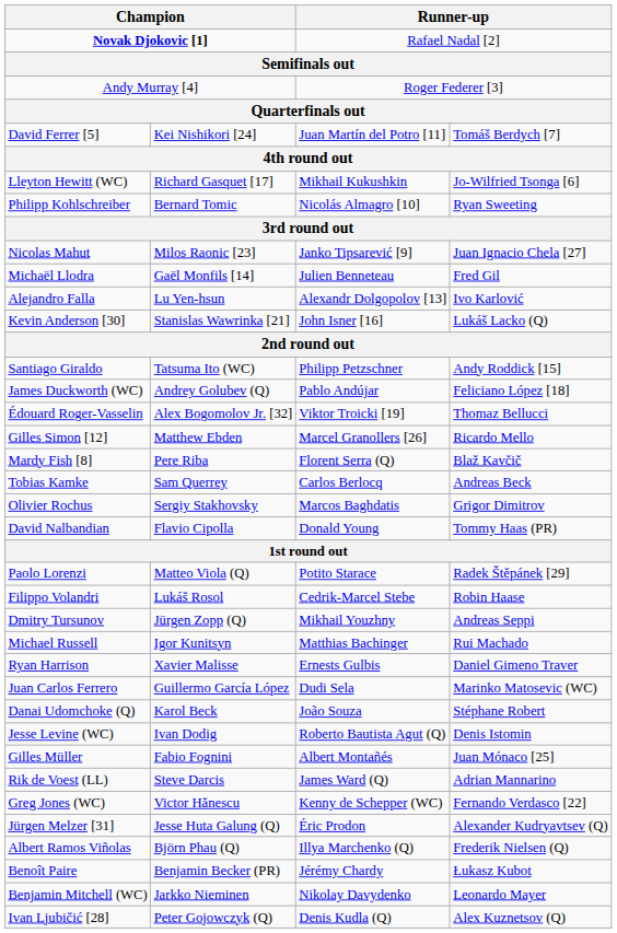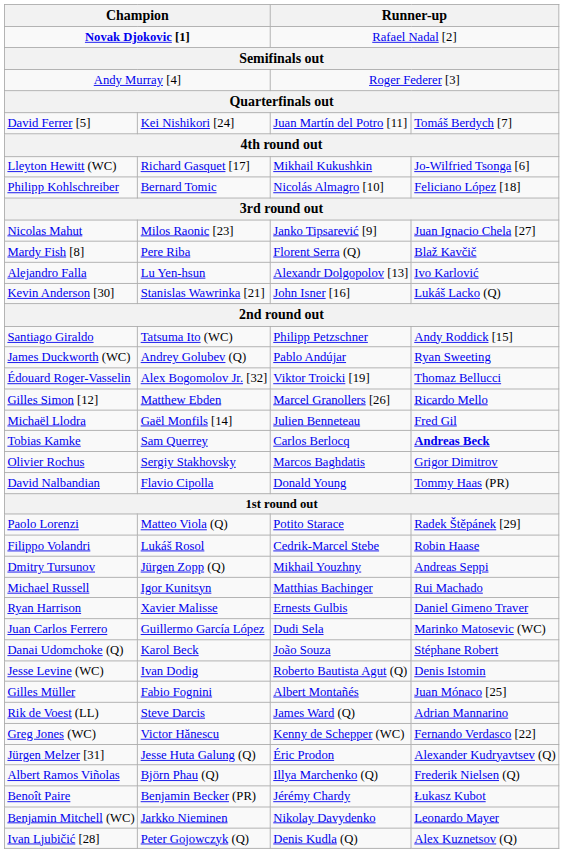 <table class="wikitable collapsible collapsed" style="font-size:90%">
 <tr style="font-size:110%">
 <th colspan="2"><strong>Champion</strong></th>
 <th colspan="2">Runner-up</th>
 </tr>
 <tr style="text-align:center;">
 <td colspan="2"> <strong><a href='#'>Novak Djokovic</a> [1]</strong></td>
 <td colspan="2"> <a href='#'>Rafael Nadal</a> [2]</td>
 </tr>
 <tr style="font-size:110%">
 <th colspan="4">Semifinals out</th>
 </tr>
 <tr style="text-align:center;">
 <td colspan="2"> <a href='#'>Andy Murray</a> [4]</td>
 <td colspan="2"> <a href='#'>Roger Federer</a> [3]</td>
 </tr>
 <tr style="font-size:110%">
 <th colspan="4">Quarterfinals out</th>
 </tr>
 <tr>
 <td> <a href='#'>David Ferrer</a> [5]</td>
 <td> <a href='#'>Kei Nishikori</a> [24]</td>
 <td> <a href='#'>Juan Martín del Potro</a> [11]</td>
 <td> <a href='#'>Tomáš Berdych</a> [7]</td>
 </tr>
 <tr style="font-size:110%">
 <th colspan="4">4th round out</th>
 </tr>
 <tr>
 <td> <a href='#'>Lleyton Hewitt</a> (WC)</td>
 <td> <a href='#'>Richard Gasquet</a> [17]</td>
 <td> <a href='#'>Mikhail Kukushkin</a></td>
 <td> <a href='#'>Jo-Wilfried Tsonga</a> [6]</td>
 </tr>
 <tr>
 <td> <a href='#'>Philipp Kohlschreiber</a></td>
 <td> <a href='#'>Bernard Tomic</a></td>
 <td> <a href='#'>Nicolás Almagro</a> [10]</td>
-<td> <a href='#'>Ryan Sweeting</a></td>
+<td> <a href='#'>Feliciano López</a> [18]</td>
 </tr>
 <tr style="font-size:110%">
 <th colspan="4">3rd round out</th>
 </tr>
 <tr>
 <td> <a href='#'>Nicolas Mahut</a></td>
 <td> <a href='#'>Milos Raonic</a> [23]</td>
 <td> <a href='#'>Janko Tipsarević</a> [9]</td>
 <td> <a href='#'>Juan Ignacio Chela</a> [27]</td>
 </tr>
 <tr>
-<td> <a href='#'>Michaël Llodra</a></td>
-<td> <a href='#'>Gaël Monfils</a> [14]</td>
-<td> <a href='#'>Julien Benneteau</a></td>
-<td> <a href='#'>Fred Gil</a></td>
+<td> <a href='#'>Mardy Fish</a> [8]</td>
+<td> <a href='#'>Pere Riba</a></td>
+<td> <a href='#'>Florent Serra</a> (Q)</td>
+<td> <a href='#'>Blaž Kavčič</a></td>
 </tr>
 <tr>
 <td> <a href='#'>Alejandro Falla</a></td>
 <td> <a href='#'>Lu Yen-hsun</a></td>
 <td> <a href='#'>Alexandr Dolgopolov</a> [13]</td>
 <td> <a href='#'>Ivo Karlović</a></td>
 </tr>
 <tr>
 <td> <a href='#'>Kevin Anderson</a> [30]</td>
 <td> <a href='#'>Stanislas Wawrinka</a> [21]</td>
 <td> <a href='#'>John Isner</a> [16]</td>
 <td> <a href='#'>Lukáš Lacko</a> (Q)</td>
 </tr>
 <tr style="font-size:110%">
 <th colspan="4">2nd round out</th>
 </tr>
 <tr>
 <td> <a href='#'>Santiago Giraldo</a></td>
 <td> <a href='#'>Tatsuma Ito</a> (WC)</td>
 <td> <a href='#'>Philipp Petzschner</a></td>
 <td> <a href='#'>Andy Roddick</a> [15]</td>
 </tr>
 <tr>
 <td> <a href='#'>James Duckworth</a> (WC)</td>
 <td> <a href='#'>Andrey Golubev</a> (Q)</td>
 <td> <a href='#'>Pablo Andújar</a></td>
-<td> <a href='#'>Feliciano López</a> [18]</td>
+<td> <a href='#'>Ryan Sweeting</a></td>
 </tr>
 <tr>
 <td> <a href='#'>Édouard Roger-Vasselin</a></td>
 <td> <a href='#'>Alex Bogomolov Jr.</a> [32]</td>
 <td> <a href='#'>Viktor Troicki</a> [19]</td>
 <td> <a href='#'>Thomaz Bellucci</a></td>
 </tr>
 <tr>
 <td> <a href='#'>Gilles Simon</a> [12]</td>
 <td> <a href='#'>Matthew Ebden</a></td>
 <td> <a href='#'>Marcel Granollers</a> [26]</td>
 <td> <a href='#'>Ricardo Mello</a></td>
 </tr>
 <tr>
-<td> <a href='#'>Mardy Fish</a> [8]</td>
-<td> <a href='#'>Pere Riba</a></td>
-<td> <a href='#'>Florent Serra</a> (Q)</td>
-<td> <a href='#'>Blaž Kavčič</a></td>
+<td> <a href='#'>Michaël Llodra</a></td>
+<td> <a href='#'>Gaël Monfils</a> [14]</td>
+<td> <a href='#'>Julien Benneteau</a></td>
+<td> <a href='#'>Fred Gil</a></td>
 </tr>
 <tr>
 <td> <a href='#'>Tobias Kamke</a></td>
 <td> <a href='#'>Sam Querrey</a></td>
 <td> <a href='#'>Carlos Berlocq</a></td>
-<td> <a href='#'>Andreas Beck</a></td>
+<td><strong> <a href='#'>Andreas Beck</a></strong></td>
 </tr>
 <tr>
 <td> <a href='#'>Olivier Rochus</a></td>
 <td> <a href='#'>Sergiy Stakhovsky</a></td>
 <td> <a href='#'>Marcos Baghdatis</a></td>
 <td> <a href='#'>Grigor Dimitrov</a></td>
 </tr>
 <tr>
 <td> <a href='#'>David Nalbandian</a></td>
 <td> <a href='#'>Flavio Cipolla</a></td>
 <td> <a href='#'>Donald Young</a></td>
 <td> <a href='#'>Tommy Haas</a> (PR)</td>
 </tr>
 <tr stye="font-size:110%">
 <th colspan="4">1st round out</th>
 </tr>
 <tr>
 <td> <a href='#'>Paolo Lorenzi</a></td>
 <td> <a href='#'>Matteo Viola</a> (Q)</td>
 <td> <a href='#'>Potito Starace</a></td>
 <td> <a href='#'>Radek Štěpánek</a> [29]</td>
 </tr>
 <tr>
 <td> <a href='#'>Filippo Volandri</a></td>
 <td> <a href='#'>Lukáš Rosol</a></td>
 <td> <a href='#'>Cedrik-Marcel Stebe</a></td>
 <td> <a href='#'>Robin Haase</a></td>
 </tr>
 <tr>
 <td> <a href='#'>Dmitry Tursunov</a></td>
 <td> <a href='#'>Jürgen Zopp</a> (Q)</td>
 <td> <a href='#'>Mikhail Youzhny</a></td>
 <td> <a href='#'>Andreas Seppi</a></td>
 </tr>
 <tr>
 <td> <a href='#'>Michael Russell</a></td>
 <td> <a href='#'>Igor Kunitsyn</a></td>
 <td> <a href='#'>Matthias Bachinger</a></td>
 <td> <a href='#'>Rui Machado</a></td>
 </tr>
 <tr>
 <td> <a href='#'>Ryan Harrison</a></td>
 <td> <a href='#'>Xavier Malisse</a></td>
 <td> <a href='#'>Ernests Gulbis</a></td>
 <td> <a href='#'>Daniel Gimeno Traver</a></td>
 </tr>
 <tr>
 <td> <a href='#'>Juan Carlos Ferrero</a></td>
 <td> <a href='#'>Guillermo García López</a></td>
 <td> <a href='#'>Dudi Sela</a></td>
 <td> <a href='#'>Marinko Matosevic</a> (WC)</td>
 </tr>
 <tr>
 <td> <a href='#'>Danai Udomchoke</a> (Q)</td>
 <td> <a href='#'>Karol Beck</a></td>
 <td> <a href='#'>João Souza</a></td>
 <td> <a href='#'>Stéphane Robert</a></td>
 </tr>
 <tr>
 <td> <a href='#'>Jesse Levine</a> (WC)</td>
 <td> <a href='#'>Ivan Dodig</a></td>
 <td> <a href='#'>Roberto Bautista Agut</a> (Q)</td>
 <td> <a href='#'>Denis Istomin</a></td>
 </tr>
 <tr>
 <td> <a href='#'>Gilles Müller</a></td>
 <td> <a href='#'>Fabio Fognini</a></td>
 <td> <a href='#'>Albert Montañés</a></td>
 <td> <a href='#'>Juan Mónaco</a> [25]</td>
 </tr>
 <tr>
 <td> <a href='#'>Rik de Voest</a> (LL)</td>
 <td> <a href='#'>Steve Darcis</a></td>
 <td> <a href='#'>James Ward</a> (Q)</td>
 <td> <a href='#'>Adrian Mannarino</a></td>
 </tr>
 <tr>
 <td> <a href='#'>Greg Jones</a> (WC)</td>
 <td> <a href='#'>Victor Hănescu</a></td>
 <td> <a href='#'>Kenny de Schepper</a> (WC)</td>
 <td> <a href='#'>Fernando Verdasco</a> [22]</td>
 </tr>
 <tr>
 <td> <a href='#'>Jürgen Melzer</a> [31]</td>
 <td> <a href='#'>Jesse Huta Galung</a> (Q)</td>
 <td> <a href='#'>Éric Prodon</a></td>
 <td> <a href='#'>Alexander Kudryavtsev</a> (Q)</td>
 </tr>
 <tr>
 <td> <a href='#'>Albert Ramos Viñolas</a></td>
 <td> <a href='#'>Björn Phau</a> (Q)</td>
 <td> <a href='#'>Illya Marchenko</a> (Q)</td>
 <td> <a href='#'>Frederik Nielsen</a> (Q)</td>
 </tr>
 <tr>
 <td> <a href='#'>Benoît Paire</a></td>
 <td> <a href='#'>Benjamin Becker</a> (PR)</td>
 <td> <a href='#'>Jérémy Chardy</a></td>
 <td> <a href='#'>Łukasz Kubot</a></td>
 </tr>
 <tr>
 <td> <a href='#'>Benjamin Mitchell</a> (WC)</td>
 <td> <a href='#'>Jarkko Nieminen</a></td>
 <td> <a href='#'>Nikolay Davydenko</a></td>
 <td> <a href='#'>Leonardo Mayer</a></td>
 </tr>
 <tr>
 <td> <a href='#'>Ivan Ljubičić</a> [28]</td>
 <td> <a href='#'>Peter Gojowczyk</a> (Q)</td>
 <td> <a href='#'>Denis Kudla</a> (Q)</td>
 <td> <a href='#'>Alex Kuznetsov</a> (Q)</td>
 </tr>
 </table>
